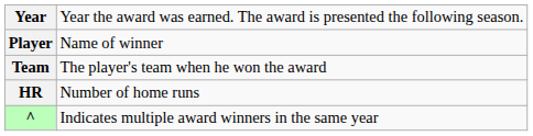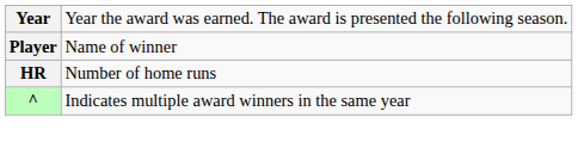 <table class="wikitable plainrowheaders">
 <tr>
 <th scope="row" style="text-align:center"><strong>Year</strong></th>
 <td>Year the award was earned. The award is presented the following season.</td>
 </tr>
 <tr>
 <th scope="row" style="text-align:center"><strong>Player </strong></th>
 <td>Name of winner </td>
 </tr>
 <tr>
-<th scope="row" style="text-align:center"><strong>Team</strong></th>
-<td>The player's team when he won the award</td>
-</tr>
-<tr>
 <th scope="row" style="text-align:center"><strong>HR</strong></th>
 <td>Number of home runs</td>
 </tr>
 <tr>
 <th scope="row" style="text-align:center; background:#bfb;">^</th>
 <td>Indicates multiple award winners in the same year</td>
 </tr>
 </table>
